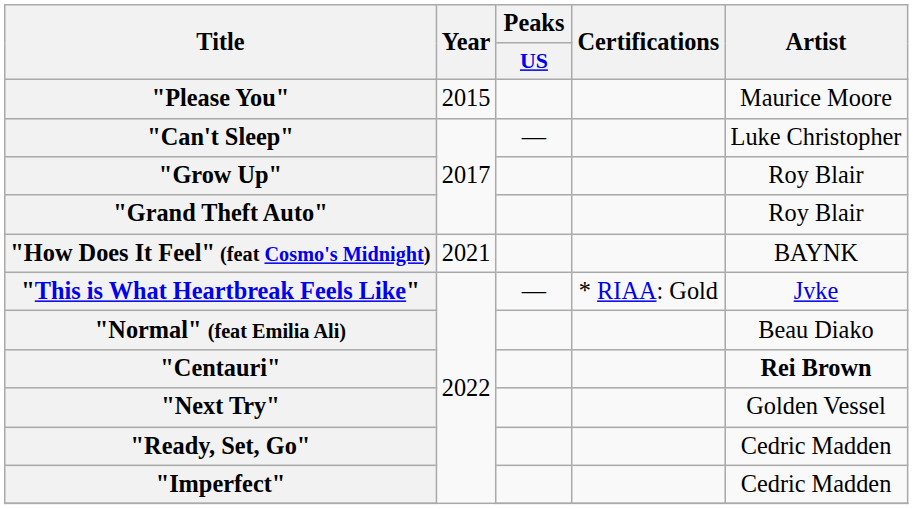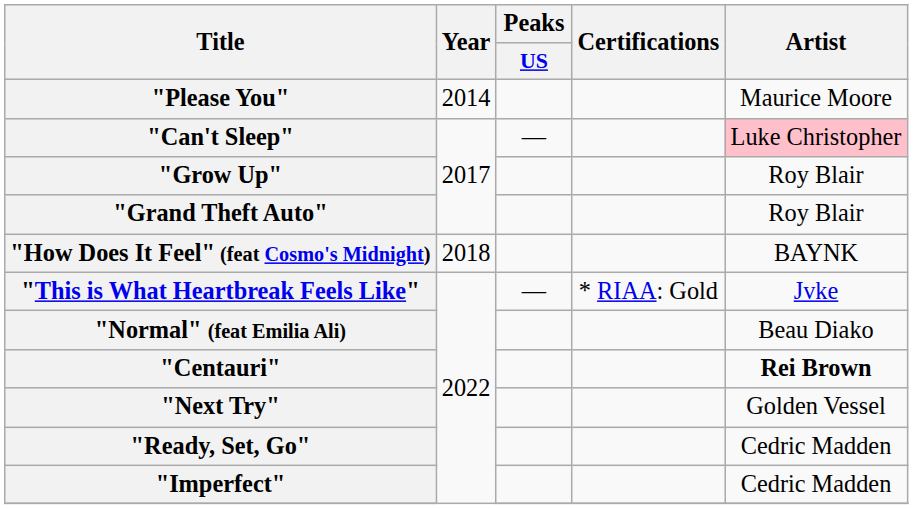 <table class="wikitable plainrowheaders" style="text-align:center;">
 <tr>
 <th scope="col" rowspan="2">Title</th>
 <th scope="col" rowspan="2">Year</th>
 <th scope="col" colspan="1">Peaks</th>
 <th scope="col" rowspan="2">Certifications</th>
 <th scope="col" rowspan="2">Artist</th>
 </tr>
 <tr>
 <th style="width:3em;font-size:90%;"><a href='#'>US</a></th>
 </tr>
 <tr>
 <th scope="row">"Please You"</th>
-<td>2015</td>
+<td>2014</td>
 <td></td>
 <td></td>
 <td>Maurice Moore</td>
 </tr>
 <tr>
 <th scope="row">"Can't Sleep"</th>
 <td rowspan="3">2017</td>
 <td>—</td>
 <td></td>
-<td>Luke Christopher</td>
+<td style="background: pink;">Luke Christopher</td>
 </tr>
 <tr>
 <th scope="row">"Grow Up"</th>
 <td></td>
 <td></td>
 <td>Roy Blair</td>
 </tr>
 <tr>
 <th scope="row">"Grand Theft Auto"</th>
 <td></td>
 <td></td>
 <td>Roy Blair</td>
 </tr>
 <tr>
 <th scope="row">"How Does It Feel"<small> (feat <a href='#'>Cosmo's Midnight</a>)</small></th>
-<td>2021</td>
+<td>2018</td>
 <td></td>
 <td></td>
 <td>BAYNK</td>
 </tr>
 <tr>
 <th scope="row">"<a href='#'>This is What Heartbreak Feels Like</a>"</th>
 <td rowspan="7">2022</td>
 <td>—</td>
 <td>* <a href='#'>RIAA</a>: Gold</td>
 <td><a href='#'>Jvke</a></td>
 </tr>
 <tr>
 <th scope="row">"Normal" <small> (feat Emilia Ali)</small></th>
 <td></td>
 <td></td>
 <td>Beau Diako</td>
 </tr>
 <tr>
 <th scope="row">"Centauri"</th>
 <td></td>
 <td></td>
 <td><strong>Rei Brown</strong></td>
 </tr>
 <tr>
 <th scope="row">"Next Try"</th>
 <td></td>
 <td></td>
 <td>Golden Vessel</td>
 </tr>
 <tr>
 <th scope="row">"Ready, Set, Go"</th>
 <td></td>
 <td></td>
 <td>Cedric Madden</td>
 </tr>
 <tr>
 <th scope="row">"Imperfect"</th>
 <td></td>
 <td></td>
 <td>Cedric Madden</td>
 </tr>
 <tr>
 </tr>
 </table>
